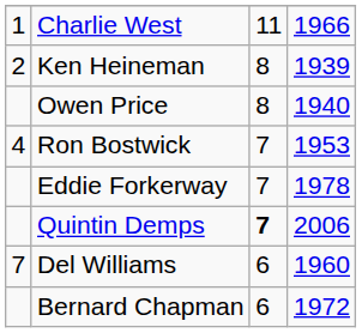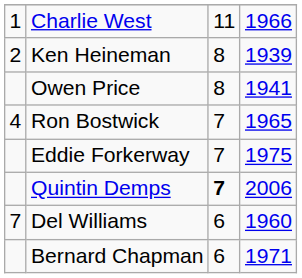 <table class="wikitable">
 <tr>
 </tr>
 <tr>
 <td>1</td>
 <td><a href='#'>Charlie West</a></td>
 <td>11</td>
 <td><a href='#'>1966</a></td>
 </tr>
 <tr>
 <td>2</td>
 <td>Ken Heineman</td>
 <td>8</td>
 <td><a href='#'>1939</a></td>
 </tr>
 <tr>
 <td></td>
 <td>Owen Price</td>
 <td>8</td>
-<td><a href='#'>1940</a></td>
+<td><a href='#'>1941</a></td>
 </tr>
 <tr>
 <td>4</td>
 <td>Ron Bostwick</td>
 <td>7</td>
-<td><a href='#'>1953</a></td>
+<td><a href='#'>1965</a></td>
 </tr>
 <tr>
 <td></td>
 <td>Eddie Forkerway</td>
 <td>7</td>
-<td><a href='#'>1978</a></td>
+<td><a href='#'>1975</a></td>
 </tr>
 <tr>
 <td></td>
 <td><a href='#'>Quintin Demps</a></td>
 <td><strong>7</strong></td>
 <td><a href='#'>2006</a></td>
 </tr>
 <tr>
 <td>7</td>
 <td>Del Williams</td>
 <td>6</td>
 <td><a href='#'>1960</a></td>
 </tr>
 <tr>
 <td></td>
 <td>Bernard Chapman</td>
 <td>6</td>
-<td><a href='#'>1972</a></td>
+<td><a href='#'>1971</a></td>
 </tr>
 </table>
